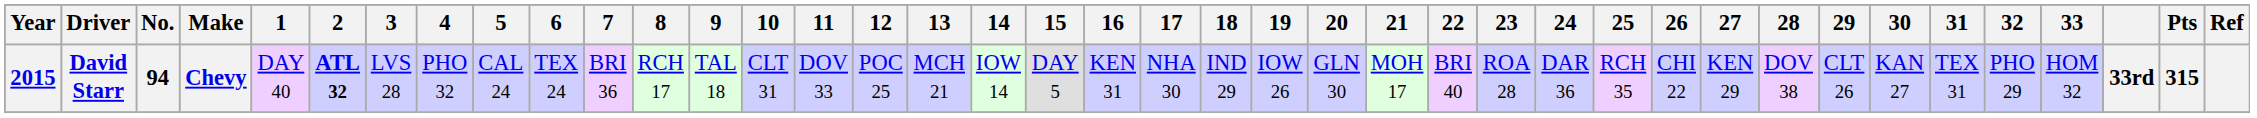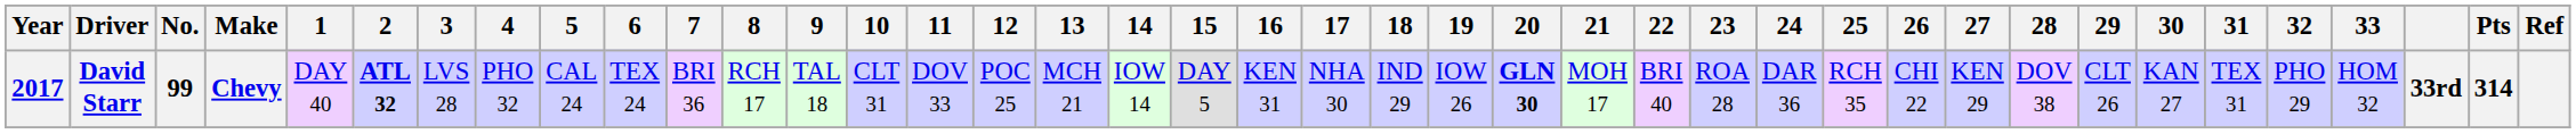 <table class="wikitable" style="text-align:center; font-size:75%">
 <tr>
 <th>Year</th>
 <th>Driver</th>
 <th>No.</th>
 <th>Make</th>
 <th>1</th>
 <th>2</th>
 <th>3</th>
 <th>4</th>
 <th>5</th>
 <th>6</th>
 <th>7</th>
 <th>8</th>
 <th>9</th>
 <th>10</th>
 <th>11</th>
 <th>12</th>
 <th>13</th>
 <th>14</th>
 <th>15</th>
 <th>16</th>
 <th>17</th>
 <th>18</th>
 <th>19</th>
 <th>20</th>
 <th>21</th>
 <th>22</th>
 <th>23</th>
 <th>24</th>
 <th>25</th>
 <th>26</th>
 <th>27</th>
 <th>28</th>
 <th>29</th>
 <th>30</th>
 <th>31</th>
 <th>32</th>
 <th>33</th>
 <th></th>
 <th>Pts</th>
 <th>Ref</th>
 </tr>
 <tr>
-<th><a href='#'>2015</a></th>
+<th><a href='#'>2017</a></th>
 <th><a href='#'>David Starr</a></th>
-<th>94</th>
+<th>99</th>
 <th><a href='#'>Chevy</a></th>
 <td style="background:#EFCFFF;"><a href='#'>DAY</a><br><small>40</small></td>
 <td style="background:#CFCFFF;"><strong><a href='#'>ATL</a><br><small>32</small></strong></td>
 <td style="background:#CFCFFF;"><a href='#'>LVS</a><br><small>28</small></td>
 <td style="background:#CFCFFF;"><a href='#'>PHO</a><br><small>32</small></td>
 <td style="background:#CFCFFF;"><a href='#'>CAL</a><br><small>24</small></td>
 <td style="background:#CFCFFF;"><a href='#'>TEX</a><br><small>24</small></td>
 <td style="background:#EFCFFF;"><a href='#'>BRI</a><br><small>36</small></td>
 <td style="background:#DFFFDF;"><a href='#'>RCH</a><br><small>17</small></td>
 <td style="background:#DFFFDF;"><a href='#'>TAL</a><br><small>18</small></td>
 <td style="background:#CFCFFF;"><a href='#'>CLT</a><br><small>31</small></td>
 <td style="background:#CFCFFF;"><a href='#'>DOV</a><br><small>33</small></td>
 <td style="background:#CFCFFF;"><a href='#'>POC</a><br><small>25</small></td>
 <td style="background:#CFCFFF;"><a href='#'>MCH</a><br><small>21</small></td>
 <td style="background:#DFFFDF;"><a href='#'>IOW</a><br><small>14</small></td>
 <td style="background:#DFDFDF;"><a href='#'>DAY</a><br><small>5</small></td>
 <td style="background:#CFCFFF;"><a href='#'>KEN</a><br><small>31</small></td>
 <td style="background:#CFCFFF;"><a href='#'>NHA</a><br><small>30</small></td>
 <td style="background:#CFCFFF;"><a href='#'>IND</a><br><small>29</small></td>
 <td style="background:#CFCFFF;"><a href='#'>IOW</a><br><small>26</small></td>
-<td style="background:#CFCFFF;"><a href='#'>GLN</a><br><small>30</small></td>
+<td style="background:#CFCFFF;"><strong><a href='#'>GLN</a><br><small>30</small></strong></td>
 <td style="background:#DFFFDF;"><a href='#'>MOH</a><br><small>17</small></td>
 <td style="background:#EFCFFF;"><a href='#'>BRI</a><br><small>40</small></td>
 <td style="background:#CFCFFF;"><a href='#'>ROA</a><br><small>28</small></td>
 <td style="background:#CFCFFF;"><a href='#'>DAR</a><br><small>36</small></td>
 <td style="background:#EFCFFF;"><a href='#'>RCH</a><br><small>35</small></td>
 <td style="background:#CFCFFF;"><a href='#'>CHI</a><br><small>22</small></td>
 <td style="background:#CFCFFF;"><a href='#'>KEN</a><br><small>29</small></td>
 <td style="background:#EFCFFF;"><a href='#'>DOV</a><br><small>38</small></td>
 <td style="background:#CFCFFF;"><a href='#'>CLT</a><br><small>26</small></td>
 <td style="background:#CFCFFF;"><a href='#'>KAN</a><br><small>27</small></td>
 <td style="background:#CFCFFF;"><a href='#'>TEX</a><br><small>31</small></td>
 <td style="background:#CFCFFF;"><a href='#'>PHO</a><br><small>29</small></td>
 <td style="background:#CFCFFF;"><a href='#'>HOM</a><br><small>32</small></td>
 <th>33rd</th>
-<th>315</th>
+<th>314</th>
 <th></th>
 </tr>
 </table>
